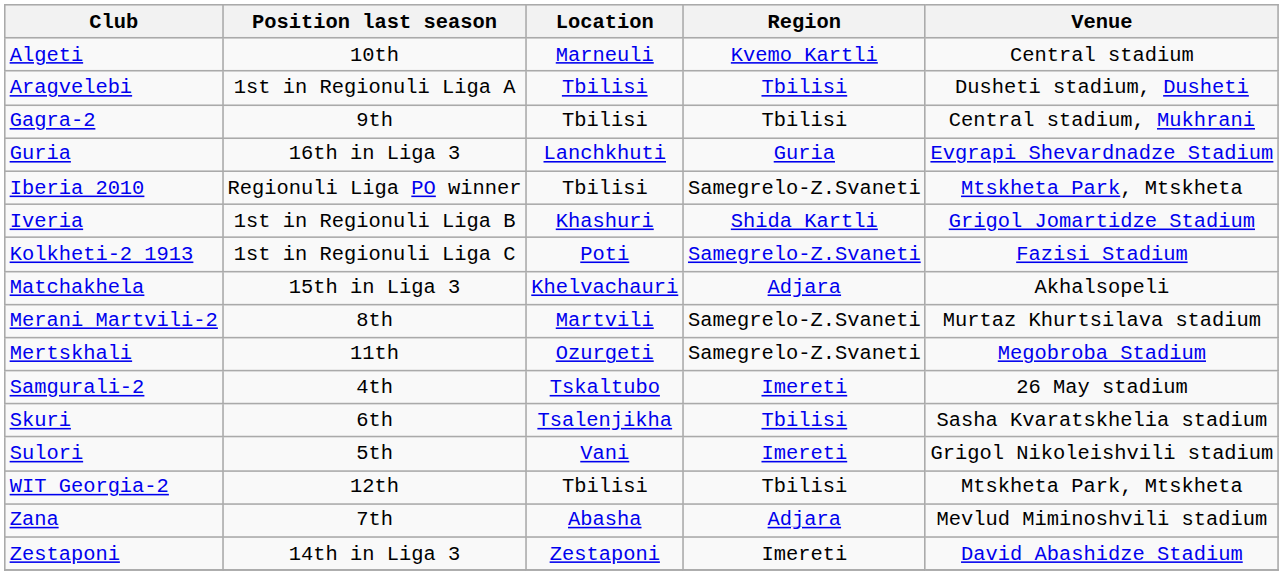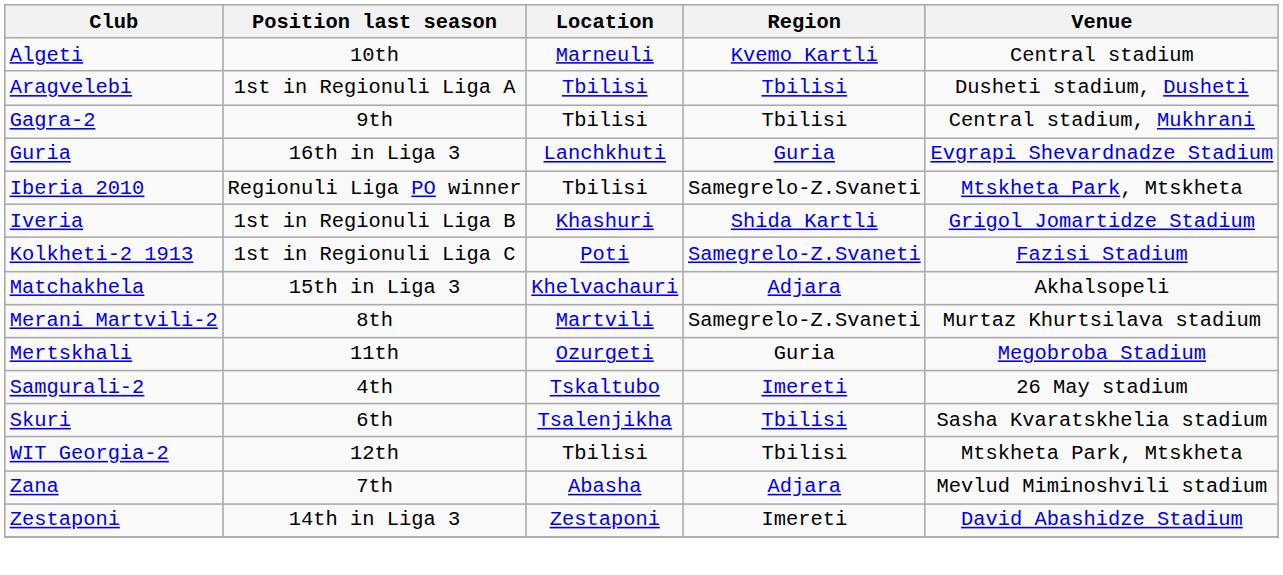 <table class="wikitable sortable" style="text-align:center;">
 <tr>
 <th>Club</th>
 <th>Position last season</th>
 <th>Location</th>
 <th>Region</th>
 <th>Venue</th>
 </tr>
 <tr>
 <td style="text-align:left;"><a href='#'>Algeti</a></td>
 <td>10th</td>
 <td><a href='#'>Marneuli</a></td>
 <td><a href='#'>Kvemo Kartli</a></td>
 <td>Central stadium</td>
 </tr>
 <tr>
 <td style="text-align:left;"><a href='#'>Aragvelebi</a></td>
 <td>1st in Regionuli Liga A</td>
 <td><a href='#'>Tbilisi</a></td>
 <td><a href='#'>Tbilisi</a></td>
 <td>Dusheti stadium, <a href='#'>Dusheti</a></td>
 </tr>
 <tr>
 <td style="text-align:left;"><a href='#'>Gagra-2</a></td>
 <td>9th</td>
 <td>Tbilisi</td>
 <td>Tbilisi</td>
 <td>Central stadium, <a href='#'>Mukhrani</a></td>
 </tr>
 <tr>
 <td style="text-align:left;"><a href='#'>Guria</a></td>
 <td>16th in Liga 3</td>
 <td><a href='#'>Lanchkhuti</a></td>
 <td><a href='#'>Guria</a></td>
 <td><a href='#'>Evgrapi Shevardnadze Stadium</a></td>
 </tr>
 <tr>
 <td style="text-align:left;"><a href='#'>Iberia 2010</a></td>
 <td>Regionuli Liga <a href='#'>PO</a> winner</td>
 <td>Tbilisi</td>
 <td>Samegrelo-Z.Svaneti</td>
 <td><a href='#'>Mtskheta Park</a>, Mtskheta</td>
 </tr>
 <tr>
 <td style="text-align:left;"><a href='#'>Iveria</a></td>
 <td>1st in Regionuli Liga B</td>
 <td><a href='#'>Khashuri</a></td>
 <td><a href='#'>Shida Kartli</a></td>
 <td><a href='#'>Grigol Jomartidze Stadium</a></td>
 </tr>
 <tr>
 <td style="text-align:left;"><a href='#'>Kolkheti-2 1913</a></td>
 <td>1st in Regionuli Liga C</td>
 <td><a href='#'>Poti</a></td>
 <td><a href='#'>Samegrelo-Z.Svaneti</a></td>
 <td><a href='#'>Fazisi Stadium</a></td>
 </tr>
 <tr>
 <td style="text-align:left;"><a href='#'>Matchakhela</a></td>
 <td>15th in Liga 3</td>
 <td><a href='#'>Khelvachauri</a></td>
 <td><a href='#'>Adjara</a></td>
 <td>Akhalsopeli</td>
 </tr>
 <tr>
 <td style="text-align:left;"><a href='#'>Merani Martvili-2</a></td>
 <td>8th</td>
 <td><a href='#'>Martvili</a></td>
 <td>Samegrelo-Z.Svaneti</td>
 <td>Murtaz Khurtsilava stadium</td>
 </tr>
 <tr>
 <td style="text-align:left;"><a href='#'>Mertskhali</a></td>
 <td>11th</td>
 <td><a href='#'>Ozurgeti</a></td>
-<td>Samegrelo-Z.Svaneti</td>
+<td>Guria</td>
 <td><a href='#'>Megobroba Stadium</a></td>
 </tr>
 <tr>
 <td style="text-align:left;"><a href='#'>Samgurali-2</a></td>
 <td>4th</td>
 <td><a href='#'>Tskaltubo</a></td>
 <td><a href='#'>Imereti</a></td>
 <td>26 May stadium</td>
 </tr>
 <tr>
 <td style="text-align:left;"><a href='#'>Skuri</a></td>
 <td>6th</td>
 <td><a href='#'>Tsalenjikha</a></td>
 <td><a href='#'>Tbilisi</a></td>
 <td>Sasha Kvaratskhelia stadium</td>
-</tr>
-<tr>
-<td style="text-align:left;"><a href='#'>Sulori</a></td>
-<td>5th</td>
-<td><a href='#'>Vani</a></td>
-<td><a href='#'>Imereti</a></td>
-<td>Grigol Nikoleishvili stadium</td>
 </tr>
 <tr>
 <td style="text-align:left;"><a href='#'>WIT Georgia-2</a></td>
 <td>12th</td>
 <td>Tbilisi</td>
 <td>Tbilisi</td>
 <td>Mtskheta Park, Mtskheta</td>
 </tr>
 <tr>
 <td style="text-align:left;"><a href='#'>Zana</a></td>
 <td>7th</td>
 <td><a href='#'>Abasha</a></td>
 <td><a href='#'>Adjara</a></td>
 <td>Mevlud Miminoshvili stadium</td>
 </tr>
 <tr>
 <td style="text-align:left;"><a href='#'>Zestaponi</a></td>
 <td>14th in Liga 3</td>
 <td><a href='#'>Zestaponi</a></td>
 <td>Imereti</td>
 <td><a href='#'>David Abashidze Stadium</a></td>
 </tr>
 <tr>
 </tr>
 </table>
